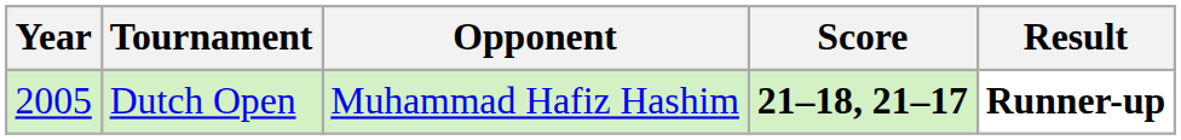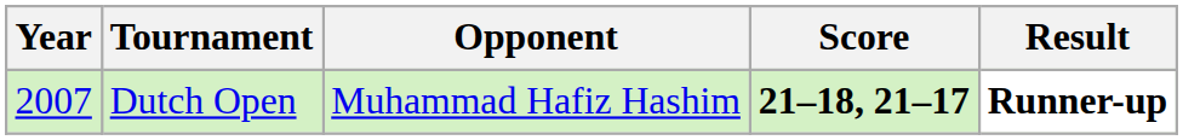 <table class="sortable wikitable" style="font-size: 90%;">
 <tr>
 <th>Year</th>
 <th>Tournament</th>
 <th>Opponent</th>
 <th>Score</th>
 <th>Result</th>
 </tr>
 <tr style="background:#D4F1C5">
-<td align="center"><a href='#'>2005</a></td>
+<td align="center"><a href='#'>2007</a></td>
 <td align="left"><a href='#'>Dutch Open</a></td>
 <td align="left"> <a href='#'>Muhammad Hafiz Hashim</a></td>
 <td align="left"><strong>21–18, 21–17</strong></td>
 <td style="text-align:left; background:white"> <strong>Runner-up</strong></td>
 </tr>
 </table>
